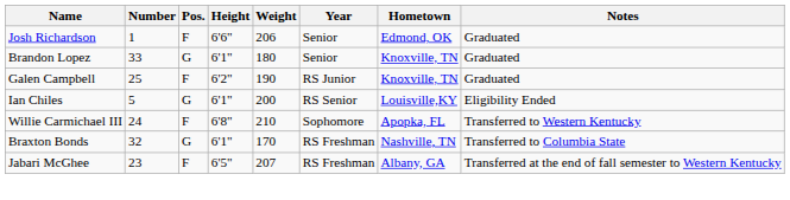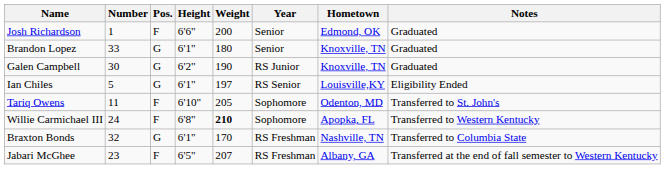 <table class="wikitable sortable" border="1">
 <tr>
 <th>Name</th>
 <th>Number</th>
 <th>Pos.</th>
 <th>Height</th>
 <th>Weight</th>
 <th>Year</th>
 <th>Hometown</th>
 <th class="unsortable">Notes</th>
 </tr>
 <tr>
 <td><a href='#'>Josh Richardson</a></td>
 <td>1</td>
 <td>F</td>
 <td>6'6"</td>
-<td>206</td>
+<td>200</td>
 <td>Senior</td>
 <td><a href='#'>Edmond, OK</a></td>
 <td>Graduated</td>
 </tr>
 <tr>
 <td>Brandon Lopez</td>
 <td>33</td>
 <td>G</td>
 <td>6'1"</td>
 <td>180</td>
 <td>Senior</td>
 <td><a href='#'>Knoxville, TN</a></td>
 <td>Graduated</td>
 </tr>
 <tr>
 <td>Galen Campbell</td>
-<td>25</td>
-<td>F</td>
+<td>30</td>
+<td>G</td>
 <td>6'2"</td>
 <td>190</td>
 <td>RS Junior</td>
 <td><a href='#'>Knoxville, TN</a></td>
 <td>Graduated</td>
 </tr>
 <tr>
 <td>Ian Chiles</td>
 <td>5</td>
 <td>G</td>
 <td>6'1"</td>
-<td>200</td>
+<td>197</td>
 <td>RS Senior</td>
 <td><a href='#'>Louisville,KY</a></td>
 <td>Eligibility Ended</td>
+</tr>
+<tr>
+<td><a href='#'>Tariq Owens</a></td>
+<td>11</td>
+<td>F</td>
+<td>6'10"</td>
+<td>205</td>
+<td>Sophomore</td>
+<td><a href='#'>Odenton, MD</a></td>
+<td>Transferred to <a href='#'>St. John's</a></td>
 </tr>
 <tr>
 <td>Willie Carmichael III</td>
 <td>24</td>
 <td>F</td>
 <td>6'8"</td>
-<td>210</td>
+<td><strong>210</strong></td>
 <td>Sophomore</td>
 <td><a href='#'>Apopka, FL</a></td>
 <td>Transferred to <a href='#'>Western Kentucky</a></td>
 </tr>
 <tr>
 <td>Braxton Bonds</td>
 <td>32</td>
 <td>G</td>
 <td>6'1"</td>
 <td>170</td>
 <td>RS Freshman</td>
 <td><a href='#'>Nashville, TN</a></td>
 <td>Transferred to <a href='#'>Columbia State</a></td>
 </tr>
 <tr>
 <td>Jabari McGhee</td>
 <td>23</td>
 <td>F</td>
 <td>6'5"</td>
 <td>207</td>
 <td>RS Freshman</td>
 <td><a href='#'>Albany, GA</a></td>
 <td>Transferred at the end of fall semester to <a href='#'>Western Kentucky</a></td>
 </tr>
 </table>
